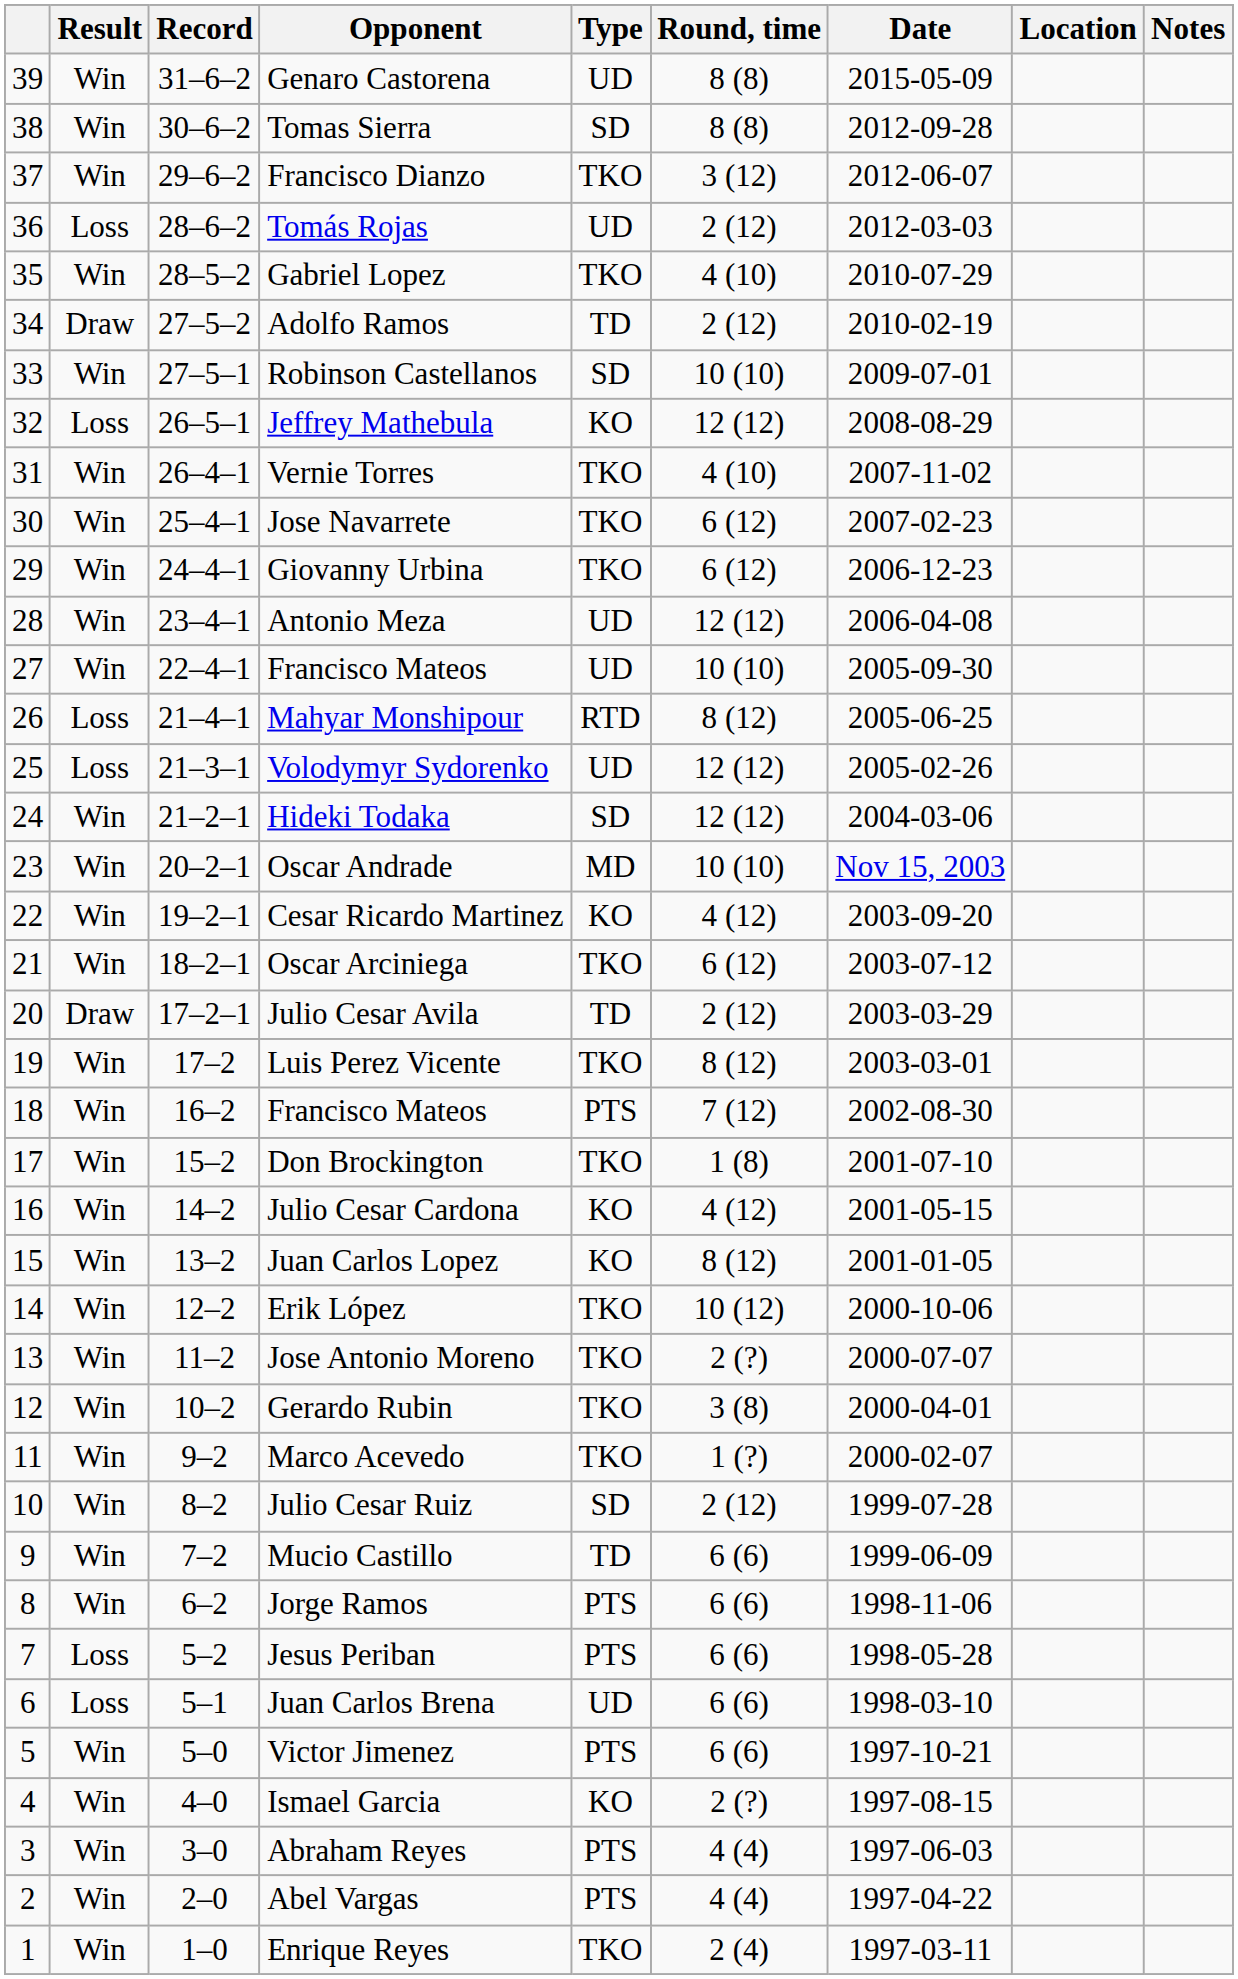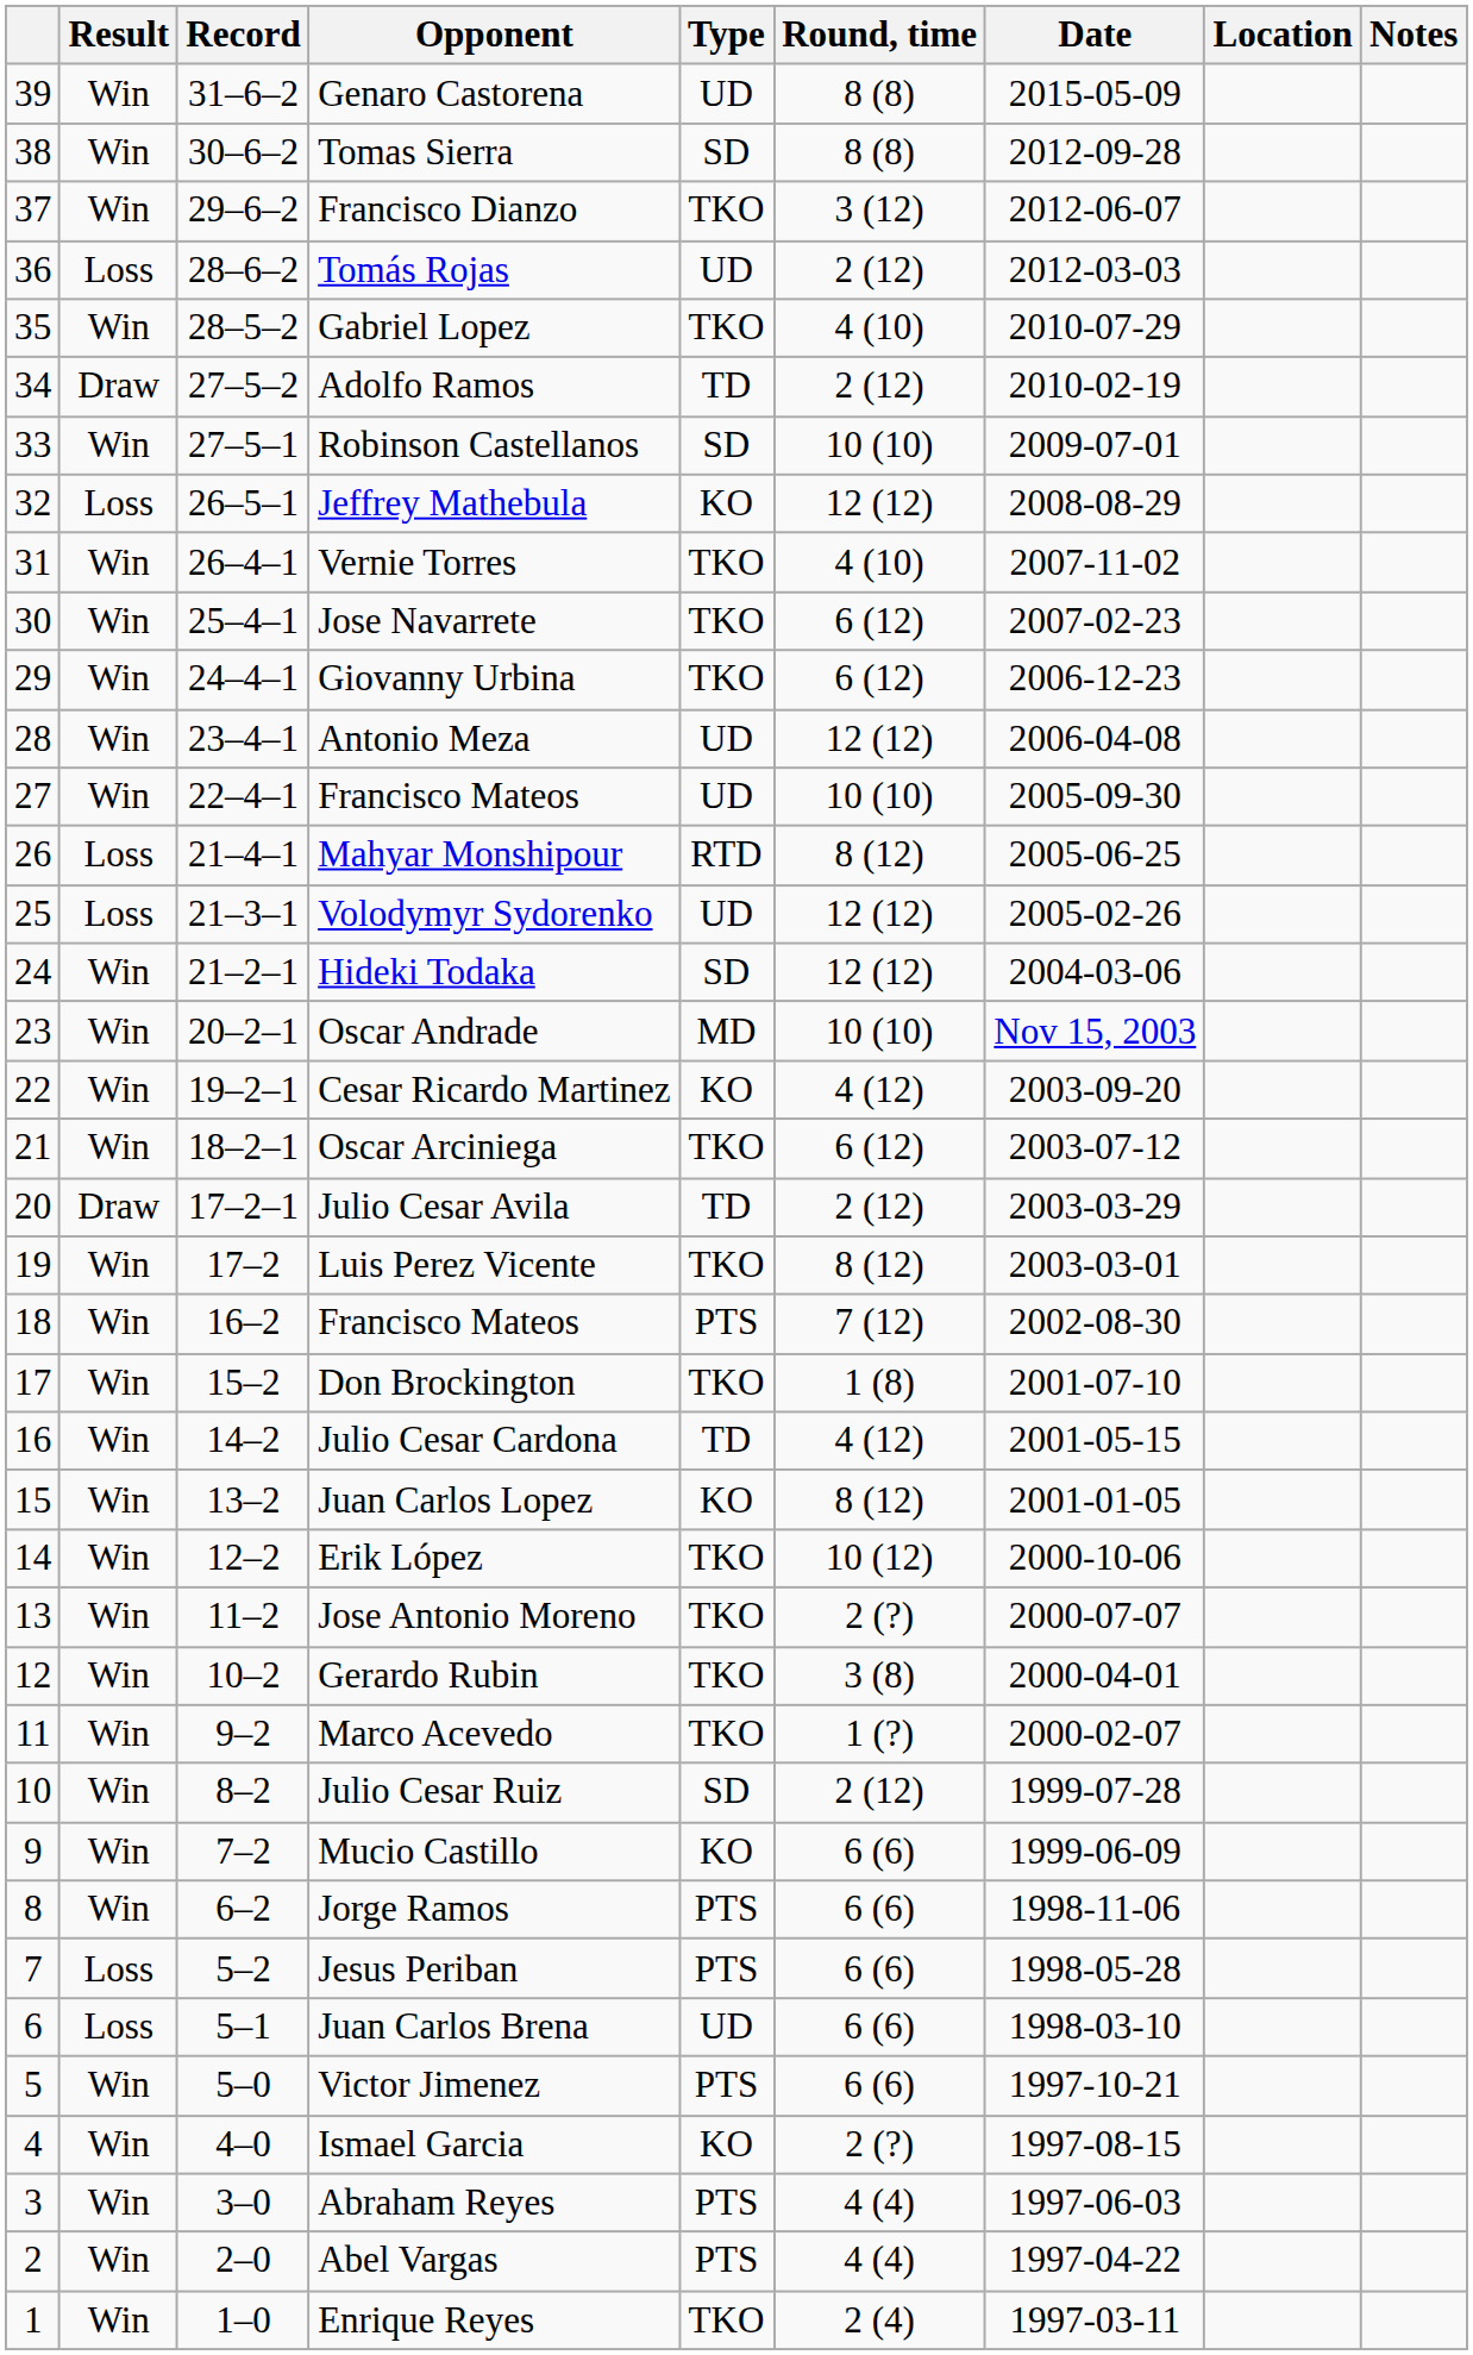 <table class=wikitable style=text-align:center>
 <tr>
 <th></th>
 <th>Result</th>
 <th>Record</th>
 <th>Opponent</th>
 <th>Type</th>
 <th>Round, time</th>
 <th>Date</th>
 <th>Location</th>
 <th>Notes</th>
 </tr>
 <tr>
 <td>39</td>
 <td>Win</td>
 <td>31–6–2</td>
 <td align=left>Genaro Castorena</td>
 <td>UD</td>
 <td>8 (8)</td>
 <td>2015-05-09</td>
 <td align=left></td>
 <td align=left></td>
 </tr>
 <tr>
 <td>38</td>
 <td>Win</td>
 <td>30–6–2</td>
 <td align=left>Tomas Sierra</td>
 <td>SD</td>
 <td>8 (8)</td>
 <td>2012-09-28</td>
 <td align=left></td>
 <td align=left></td>
 </tr>
 <tr>
 <td>37</td>
 <td>Win</td>
 <td>29–6–2</td>
 <td align=left>Francisco Dianzo</td>
 <td>TKO</td>
 <td>3 (12)</td>
 <td>2012-06-07</td>
 <td align=left></td>
 <td align=left></td>
 </tr>
 <tr>
 <td>36</td>
 <td>Loss</td>
 <td>28–6–2</td>
 <td align=left><a href='#'>Tomás Rojas</a></td>
 <td>UD</td>
 <td>2 (12)</td>
 <td>2012-03-03</td>
 <td align=left></td>
 <td align=left></td>
 </tr>
 <tr>
 <td>35</td>
 <td>Win</td>
 <td>28–5–2</td>
 <td align=left>Gabriel Lopez</td>
 <td>TKO</td>
 <td>4 (10)</td>
 <td>2010-07-29</td>
 <td align=left></td>
 <td align=left></td>
 </tr>
 <tr>
 <td>34</td>
 <td>Draw</td>
 <td>27–5–2</td>
 <td align=left>Adolfo Ramos</td>
 <td>TD</td>
 <td>2 (12)</td>
 <td>2010-02-19</td>
 <td align=left></td>
 <td align=left></td>
 </tr>
 <tr>
 <td>33</td>
 <td>Win</td>
 <td>27–5–1</td>
 <td align=left>Robinson Castellanos</td>
 <td>SD</td>
 <td>10 (10)</td>
 <td>2009-07-01</td>
 <td align=left></td>
 <td align=left></td>
 </tr>
 <tr>
 <td>32</td>
 <td>Loss</td>
 <td>26–5–1</td>
 <td align=left><a href='#'>Jeffrey Mathebula</a></td>
 <td>KO</td>
 <td>12 (12)</td>
 <td>2008-08-29</td>
 <td align=left></td>
 <td align=left></td>
 </tr>
 <tr>
 <td>31</td>
 <td>Win</td>
 <td>26–4–1</td>
 <td align=left>Vernie Torres</td>
 <td>TKO</td>
 <td>4 (10)</td>
 <td>2007-11-02</td>
 <td align=left></td>
 <td align=left></td>
 </tr>
 <tr>
 <td>30</td>
 <td>Win</td>
 <td>25–4–1</td>
 <td align=left>Jose Navarrete</td>
 <td>TKO</td>
 <td>6 (12)</td>
 <td>2007-02-23</td>
 <td align=left></td>
 <td align=left></td>
 </tr>
 <tr>
 <td>29</td>
 <td>Win</td>
 <td>24–4–1</td>
 <td align=left>Giovanny Urbina</td>
 <td>TKO</td>
 <td>6 (12)</td>
 <td>2006-12-23</td>
 <td align=left></td>
 <td align=left></td>
 </tr>
 <tr>
 <td>28</td>
 <td>Win</td>
 <td>23–4–1</td>
 <td align=left>Antonio Meza</td>
 <td>UD</td>
 <td>12 (12)</td>
 <td>2006-04-08</td>
 <td align=left></td>
 <td align=left></td>
 </tr>
 <tr>
 <td>27</td>
 <td>Win</td>
 <td>22–4–1</td>
 <td align=left>Francisco Mateos</td>
 <td>UD</td>
 <td>10 (10)</td>
 <td>2005-09-30</td>
 <td align=left></td>
 <td align=left></td>
 </tr>
 <tr>
 <td>26</td>
 <td>Loss</td>
 <td>21–4–1</td>
 <td align=left><a href='#'>Mahyar Monshipour</a></td>
 <td>RTD</td>
 <td>8 (12)</td>
 <td>2005-06-25</td>
 <td align=left></td>
 <td align=left></td>
 </tr>
 <tr>
 <td>25</td>
 <td>Loss</td>
 <td>21–3–1</td>
 <td align=left><a href='#'>Volodymyr Sydorenko</a></td>
 <td>UD</td>
 <td>12 (12)</td>
 <td>2005-02-26</td>
 <td align=left></td>
 <td align=left></td>
 </tr>
 <tr>
 <td>24</td>
 <td>Win</td>
 <td>21–2–1</td>
 <td align=left><a href='#'>Hideki Todaka</a></td>
 <td>SD</td>
 <td>12 (12)</td>
 <td>2004-03-06</td>
 <td align=left></td>
 <td align=left></td>
 </tr>
 <tr>
 <td>23</td>
 <td>Win</td>
 <td>20–2–1</td>
 <td align=left>Oscar Andrade</td>
 <td>MD</td>
 <td>10 (10)</td>
 <td><a href='#'>Nov 15, 2003</a></td>
 <td align=left></td>
 <td align=left></td>
 </tr>
 <tr>
 <td>22</td>
 <td>Win</td>
 <td>19–2–1</td>
 <td align=left>Cesar Ricardo Martinez</td>
 <td>KO</td>
 <td>4 (12)</td>
 <td>2003-09-20</td>
 <td align=left></td>
 <td align=left></td>
 </tr>
 <tr>
 <td>21</td>
 <td>Win</td>
 <td>18–2–1</td>
 <td align=left>Oscar Arciniega</td>
 <td>TKO</td>
 <td>6 (12)</td>
 <td>2003-07-12</td>
 <td align=left></td>
 <td align=left></td>
 </tr>
 <tr>
 <td>20</td>
 <td>Draw</td>
 <td>17–2–1</td>
 <td align=left>Julio Cesar Avila</td>
 <td>TD</td>
 <td>2 (12)</td>
 <td>2003-03-29</td>
 <td align=left></td>
 <td align=left></td>
 </tr>
 <tr>
 <td>19</td>
 <td>Win</td>
 <td>17–2</td>
 <td align=left>Luis Perez Vicente</td>
 <td>TKO</td>
 <td>8 (12)</td>
 <td>2003-03-01</td>
 <td align=left></td>
 <td align=left></td>
 </tr>
 <tr>
 <td>18</td>
 <td>Win</td>
 <td>16–2</td>
 <td align=left>Francisco Mateos</td>
 <td>PTS</td>
 <td>7 (12)</td>
 <td>2002-08-30</td>
 <td align=left></td>
 <td align=left></td>
 </tr>
 <tr>
 <td>17</td>
 <td>Win</td>
 <td>15–2</td>
 <td align=left>Don Brockington</td>
 <td>TKO</td>
 <td>1 (8)</td>
 <td>2001-07-10</td>
 <td align=left></td>
 <td align=left></td>
 </tr>
 <tr>
 <td>16</td>
 <td>Win</td>
 <td>14–2</td>
 <td align=left>Julio Cesar Cardona</td>
-<td>KO</td>
+<td>TD</td>
 <td>4 (12)</td>
 <td>2001-05-15</td>
 <td align=left></td>
 <td align=left></td>
 </tr>
 <tr>
 <td>15</td>
 <td>Win</td>
 <td>13–2</td>
 <td align=left>Juan Carlos Lopez</td>
 <td>KO</td>
 <td>8 (12)</td>
 <td>2001-01-05</td>
 <td align=left></td>
 <td align=left></td>
 </tr>
 <tr>
 <td>14</td>
 <td>Win</td>
 <td>12–2</td>
 <td align=left>Erik López</td>
 <td>TKO</td>
 <td>10 (12)</td>
 <td>2000-10-06</td>
 <td align=left></td>
 <td align=left></td>
 </tr>
 <tr>
 <td>13</td>
 <td>Win</td>
 <td>11–2</td>
 <td align=left>Jose Antonio Moreno</td>
 <td>TKO</td>
 <td>2 (?)</td>
 <td>2000-07-07</td>
 <td align=left></td>
 <td align=left></td>
 </tr>
 <tr>
 <td>12</td>
 <td>Win</td>
 <td>10–2</td>
 <td align=left>Gerardo Rubin</td>
 <td>TKO</td>
 <td>3 (8)</td>
 <td>2000-04-01</td>
 <td align=left></td>
 <td align=left></td>
 </tr>
 <tr>
 <td>11</td>
 <td>Win</td>
 <td>9–2</td>
 <td align=left>Marco Acevedo</td>
 <td>TKO</td>
 <td>1 (?)</td>
 <td>2000-02-07</td>
 <td align=left></td>
 <td align=left></td>
 </tr>
 <tr>
 <td>10</td>
 <td>Win</td>
 <td>8–2</td>
 <td align=left>Julio Cesar Ruiz</td>
 <td>SD</td>
 <td>2 (12)</td>
 <td>1999-07-28</td>
 <td align=left></td>
 <td align=left></td>
 </tr>
 <tr>
 <td>9</td>
 <td>Win</td>
 <td>7–2</td>
 <td align=left>Mucio Castillo</td>
-<td>TD</td>
+<td>KO</td>
 <td>6 (6)</td>
 <td>1999-06-09</td>
 <td align=left></td>
 <td align=left></td>
 </tr>
 <tr>
 <td>8</td>
 <td>Win</td>
 <td>6–2</td>
 <td align=left>Jorge Ramos</td>
 <td>PTS</td>
 <td>6 (6)</td>
 <td>1998-11-06</td>
 <td align=left></td>
 <td align=left></td>
 </tr>
 <tr>
 <td>7</td>
 <td>Loss</td>
 <td>5–2</td>
 <td align=left>Jesus Periban</td>
 <td>PTS</td>
 <td>6 (6)</td>
 <td>1998-05-28</td>
 <td align=left></td>
 <td align=left></td>
 </tr>
 <tr>
 <td>6</td>
 <td>Loss</td>
 <td>5–1</td>
 <td align=left>Juan Carlos Brena</td>
 <td>UD</td>
 <td>6 (6)</td>
 <td>1998-03-10</td>
 <td align=left></td>
 <td align=left></td>
 </tr>
 <tr>
 <td>5</td>
 <td>Win</td>
 <td>5–0</td>
 <td align=left>Victor Jimenez</td>
 <td>PTS</td>
 <td>6 (6)</td>
 <td>1997-10-21</td>
 <td align=left></td>
 <td align=left></td>
 </tr>
 <tr>
 <td>4</td>
 <td>Win</td>
 <td>4–0</td>
 <td align=left>Ismael Garcia</td>
 <td>KO</td>
 <td>2 (?)</td>
 <td>1997-08-15</td>
 <td align=left></td>
 <td align=left></td>
 </tr>
 <tr>
 <td>3</td>
 <td>Win</td>
 <td>3–0</td>
 <td align=left>Abraham Reyes</td>
 <td>PTS</td>
 <td>4 (4)</td>
 <td>1997-06-03</td>
 <td align=left></td>
 <td align=left></td>
 </tr>
 <tr>
 <td>2</td>
 <td>Win</td>
 <td>2–0</td>
 <td align=left>Abel Vargas</td>
 <td>PTS</td>
 <td>4 (4)</td>
 <td>1997-04-22</td>
 <td align=left></td>
 <td align=left></td>
 </tr>
 <tr>
 <td>1</td>
 <td>Win</td>
 <td>1–0</td>
 <td align=left>Enrique Reyes</td>
 <td>TKO</td>
 <td>2 (4)</td>
 <td>1997-03-11</td>
 <td align=left></td>
 <td align=left></td>
 </tr>
 </table>
